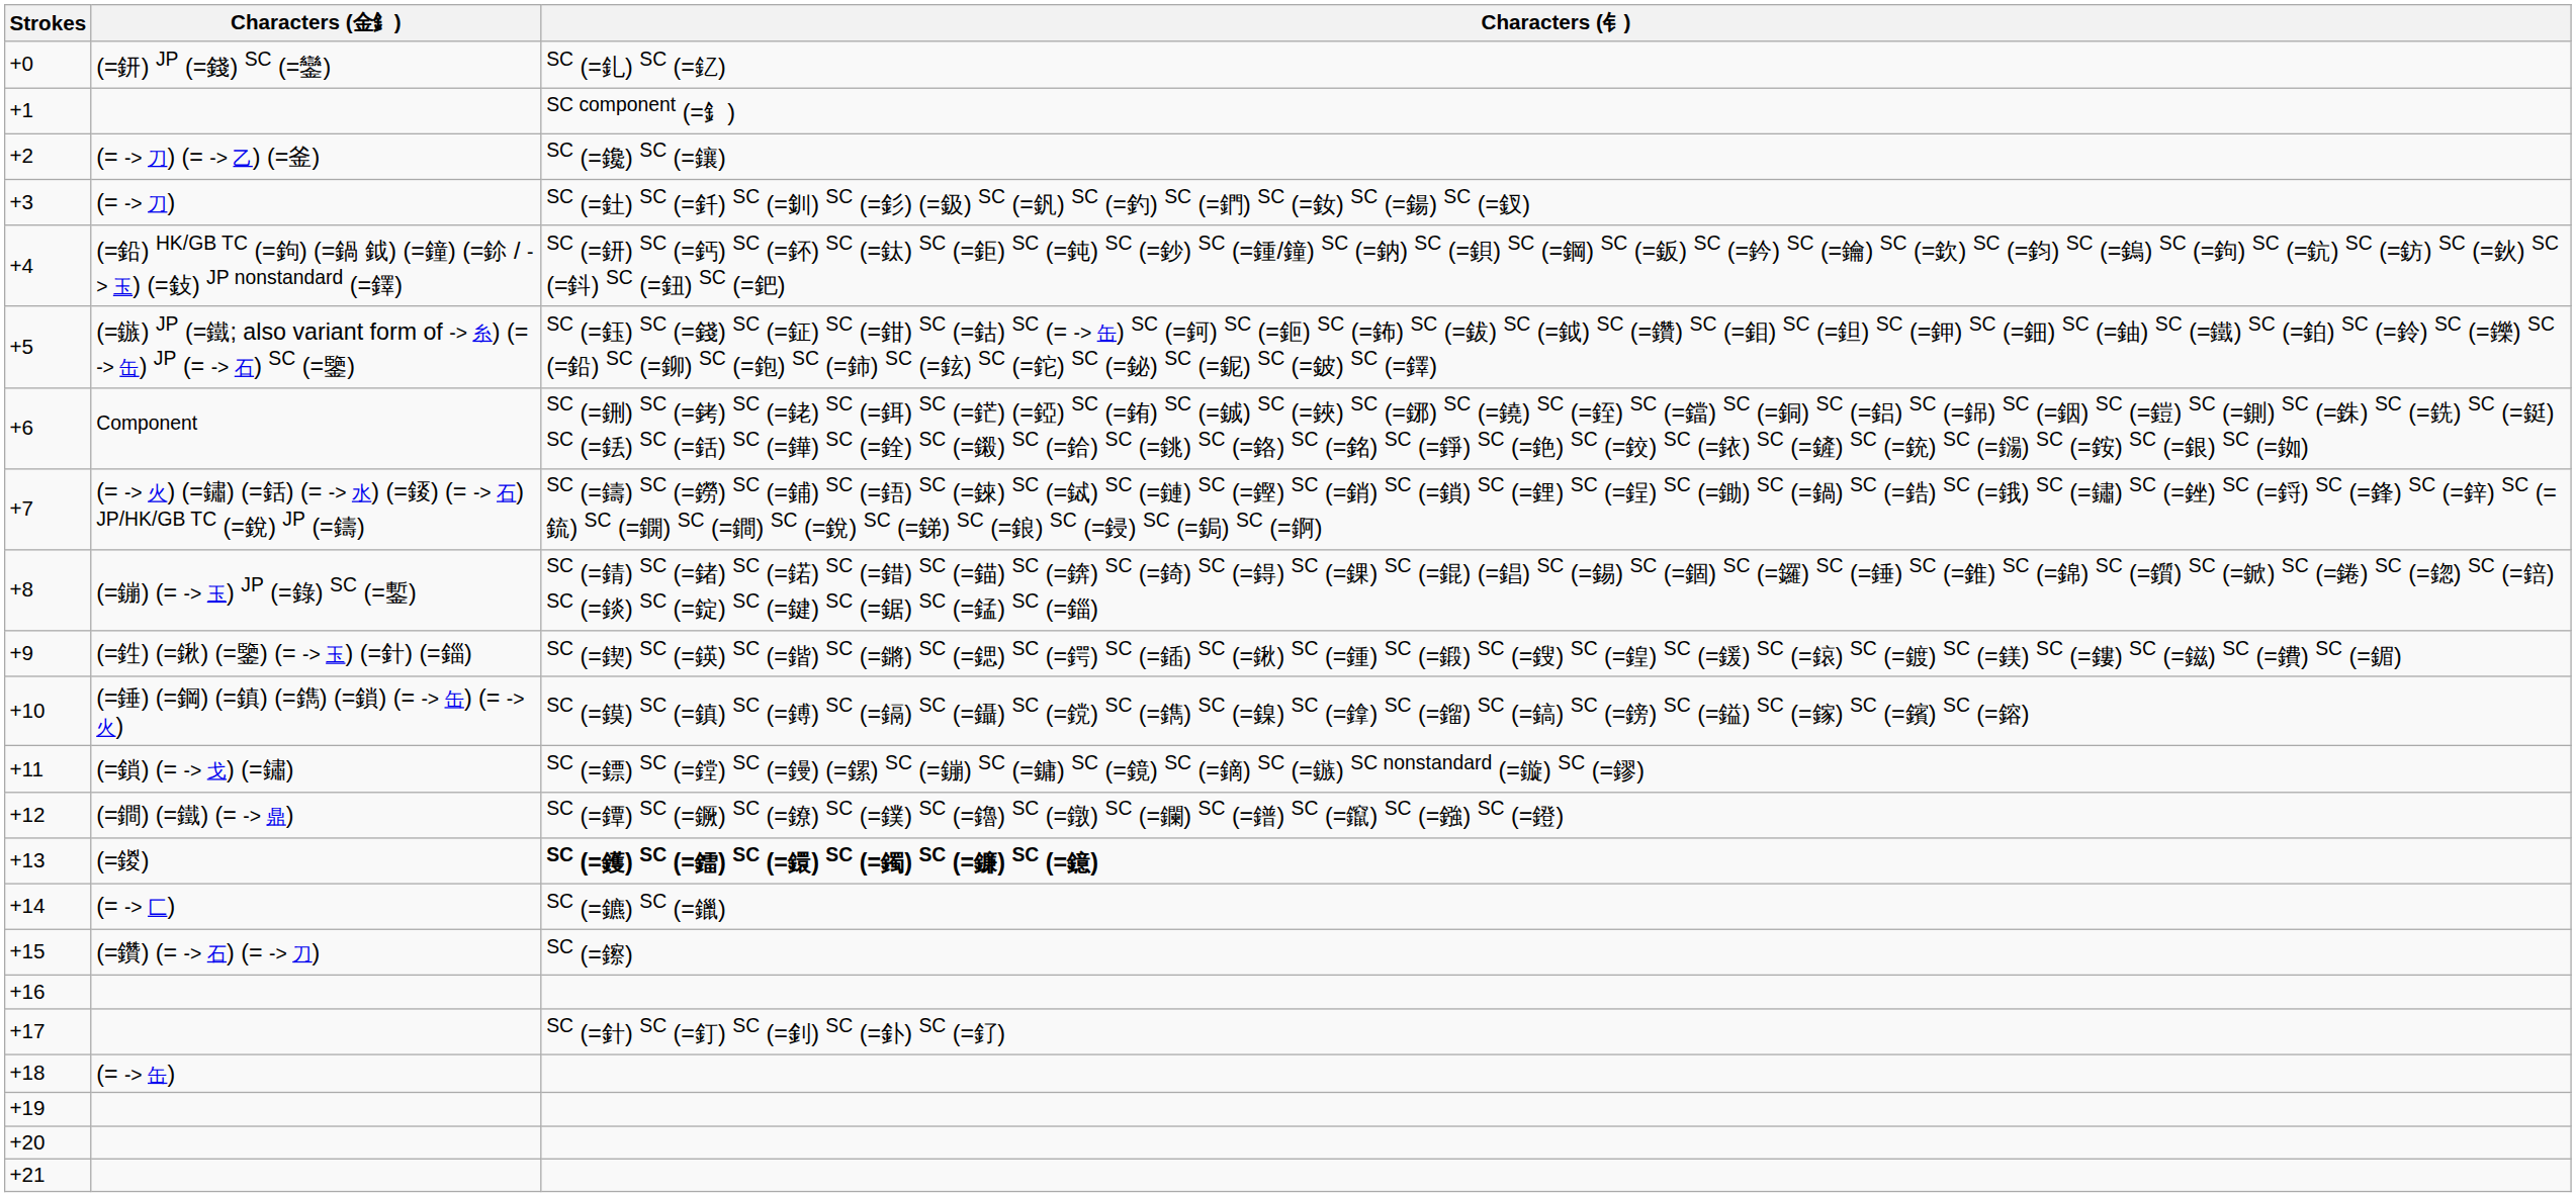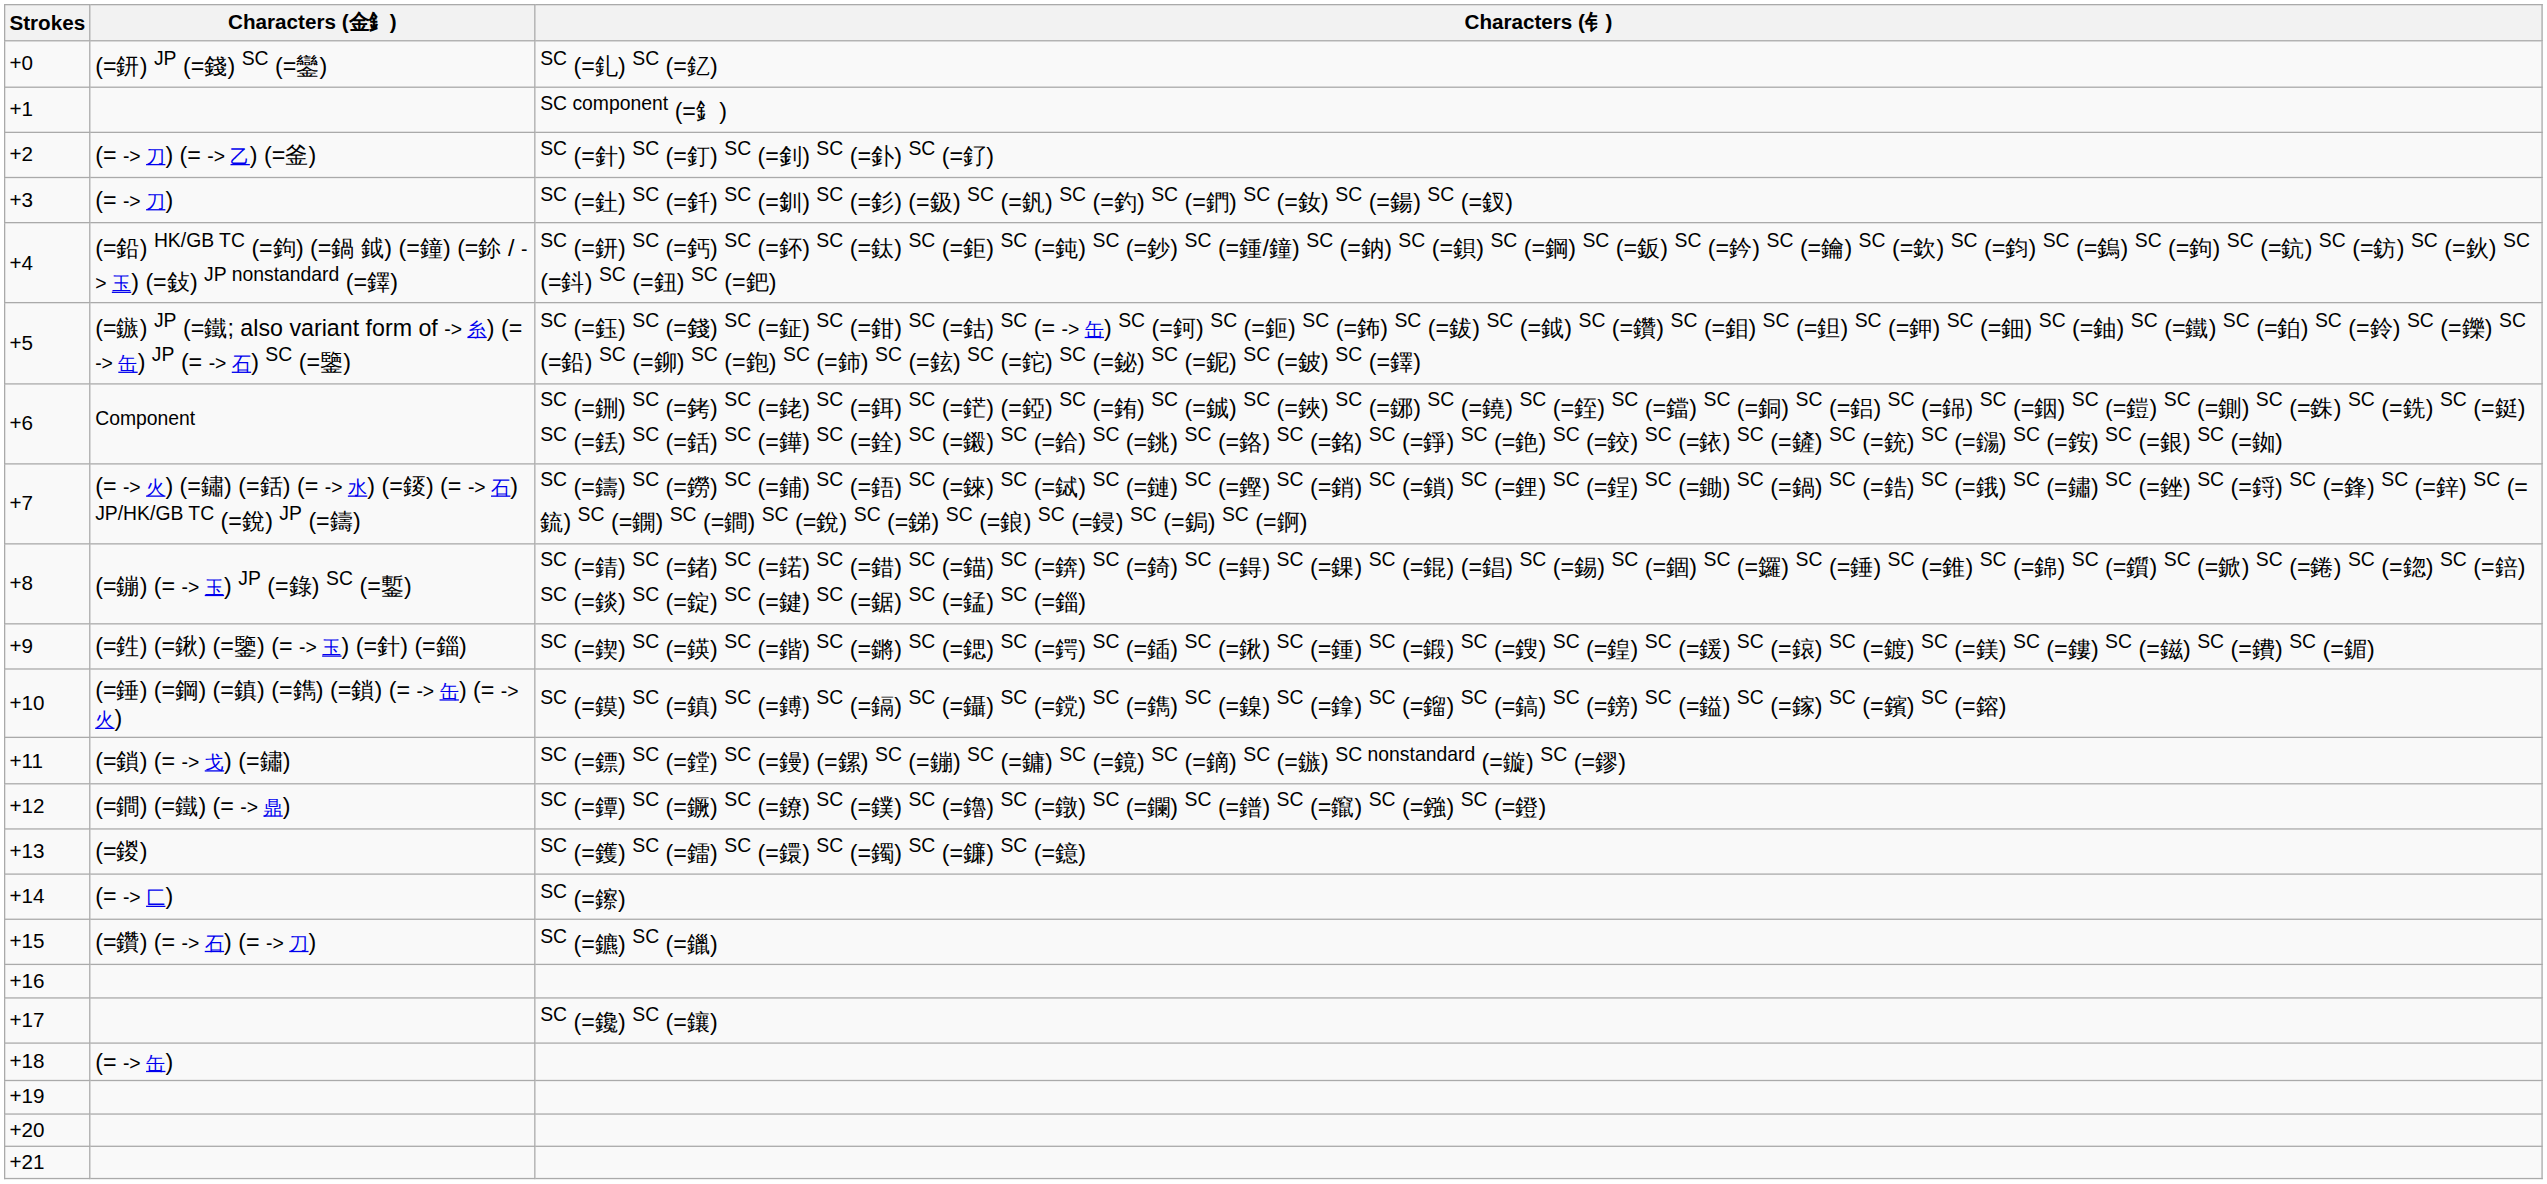 <table class="wikitable">
 <tr>
 <th>Strokes</th>
 <th>Characters (金釒)</th>
 <th>Characters (钅)</th>
 </tr>
 <tr>
 <td>+0</td>
 <td style="font-size: large;" lang="zh-Hant">                            (=鈃)                           <sup>JP</sup> (=錢) <sup>SC</sup> (=鑾)   </td>
 <td style="font-size: large;" lang="zh-Hans"><sup>SC</sup> (=釓) <sup>SC</sup> (=釔)</td>
 </tr>
 <tr>
 <td>+1</td>
 <td style="font-size: large;" lang="zh-Hant"> </td>
 <td style="font-size: large;" lang="zh-Hans"><sup>SC component</sup> (=釒)</td>
 </tr>
 <tr>
 <td>+2</td>
 <td style="font-size: large;" lang="zh-Hant">  (= <small>-> <a href='#'>刀</a></small>)           (= <small>-> <a href='#'>乙</a></small>)  (=釜) </td>
-<td style="font-size: large;" lang="zh-Hans"><sup>SC</sup> (=鑱) <sup>SC</sup> (=鑲)</td>
+<td style="font-size: large;" lang="zh-Hans"><sup>SC</sup> (=針) <sup>SC</sup> (=釘) <sup>SC</sup> (=釗) <sup>SC</sup> (=釙) <sup>SC</sup> (=釕)</td>
 </tr>
 <tr>
 <td>+3</td>
 <td style="font-size: large;" lang="zh-Hant">                          (= <small>-> <a href='#'>刀</a></small>)</td>
 <td style="font-size: large;" lang="zh-Hans"><sup>SC</sup> (=釷) <sup>SC</sup> (=釺) <sup>SC</sup> (=釧) <sup>SC</sup> (=釤)  (=鈒) <sup>SC</sup> (=釩) <sup>SC</sup> (=釣) <sup>SC</sup> (=鍆) <sup>SC</sup> (=釹) <sup>SC</sup> (=鍚) <sup>SC</sup> (=釵)</td>
 </tr>
 <tr>
 <td>+4</td>
 <td style="font-size: large;" lang="zh-Hant">           (=鉛)        <sup>HK/GB TC</sup> (=鉤)              (=鍋 鉞)       (=鐘)  (=鉩 /  <small>-> <a href='#'>玉</a></small>)          (=鈙) <sup>JP nonstandard</sup> (=鐸)</td>
 <td style="font-size: large;" lang="zh-Hans"><sup>SC</sup> (=鈃) <sup>SC</sup> (=鈣) <sup>SC</sup> (=鈈) <sup>SC</sup> (=鈦) <sup>SC</sup> (=鉅) <sup>SC</sup> (=鈍) <sup>SC</sup> (=鈔) <sup>SC</sup> (=鍾/鐘) <sup>SC</sup> (=鈉) <sup>SC</sup> (=鋇) <sup>SC</sup> (=鋼) <sup>SC</sup> (=鈑) <sup>SC</sup> (=鈐) <sup>SC</sup> (=鑰) <sup>SC</sup> (=欽) <sup>SC</sup> (=鈞) <sup>SC</sup> (=鎢) <sup>SC</sup> (=鉤) <sup>SC</sup> (=鈧) <sup>SC</sup> (=鈁) <sup>SC</sup> (=鈥) <sup>SC</sup> (=鈄) <sup>SC</sup> (=鈕) <sup>SC</sup> (=鈀)</td>
 </tr>
 <tr>
 <td>+5</td>
 <td style="font-size: large;" lang="zh-Hant">                       (=鏃) <sup>JP</sup> (=鐵; also variant form of  <small>-> <a href='#'>糸</a></small>)                               (= <small>-> <a href='#'>缶</a></small>)               <sup>JP</sup> (= <small>-> <a href='#'>石</a></small>)   <sup>SC</sup> (=鑒) </td>
 <td style="font-size: large;" lang="zh-Hans"><sup>SC</sup> (=鈺) <sup>SC</sup> (=錢) <sup>SC</sup> (=鉦) <sup>SC</sup> (=鉗) <sup>SC</sup> (=鈷) <sup>SC</sup> (= <small>-> <a href='#'>缶</a></small>) <sup>SC</sup> (=鈳) <sup>SC</sup> (=鉕) <sup>SC</sup> (=鈽) <sup>SC</sup> (=鈸) <sup>SC</sup> (=鉞) <sup>SC</sup> (=鑽) <sup>SC</sup> (=鉬) <sup>SC</sup> (=鉭) <sup>SC</sup> (=鉀) <sup>SC</sup> (=鈿) <sup>SC</sup> (=鈾) <sup>SC</sup> (=鐵) <sup>SC</sup> (=鉑) <sup>SC</sup> (=鈴) <sup>SC</sup> (=鑠) <sup>SC</sup> (=鉛) <sup>SC</sup> (=鉚) <sup>SC</sup> (=鉋) <sup>SC</sup> (=鈰) <sup>SC</sup> (=鉉) <sup>SC</sup> (=鉈) <sup>SC</sup> (=鉍) <sup>SC</sup> (=鈮) <sup>SC</sup> (=鈹) <sup>SC</sup> (=鐸)</td>
 </tr>
 <tr>
 <td>+6</td>
 <td style="font-size: large;" lang="zh-Hant"> <sup>Component</sup></td>
 <td style="font-size: large;" lang="zh-Hans"><sup>SC</sup> (=鉶) <sup>SC</sup> (=銬) <sup>SC</sup> (=銠) <sup>SC</sup> (=鉺) <sup>SC</sup> (=鋩)  (=錏) <sup>SC</sup> (=銪) <sup>SC</sup> (=鋮) <sup>SC</sup> (=鋏) <sup>SC</sup> (=鋣) <sup>SC</sup> (=鐃) <sup>SC</sup> (=銍) <sup>SC</sup> (=鐺) <sup>SC</sup> (=銅) <sup>SC</sup> (=鋁) <sup>SC</sup> (=銱) <sup>SC</sup> (=銦) <sup>SC</sup> (=鎧) <sup>SC</sup> (=鍘) <sup>SC</sup> (=銖) <sup>SC</sup> (=銑) <sup>SC</sup> (=鋌) <sup>SC</sup> (=銩) <sup>SC</sup> (=銛) <sup>SC</sup> (=鏵) <sup>SC</sup> (=銓) <sup>SC</sup> (=鎩) <sup>SC</sup> (=鉿) <sup>SC</sup> (=銚) <sup>SC</sup> (=鉻) <sup>SC</sup> (=銘) <sup>SC</sup> (=錚) <sup>SC</sup> (=銫) <sup>SC</sup> (=鉸) <sup>SC</sup> (=銥) <sup>SC</sup> (=鏟) <sup>SC</sup> (=銃) <sup>SC</sup> (=鐋) <sup>SC</sup> (=銨) <sup>SC</sup> (=銀) <sup>SC</sup> (=銣)</td>
 </tr>
 <tr>
 <td>+7</td>
 <td style="font-size: large;" lang="zh-Hant"> (= <small>-> <a href='#'>火</a></small>)        (=鏽)     (=銛)  (= <small>-> <a href='#'>水</a></small>)       (=錽)                        (= <small>-> <a href='#'>石</a></small>)                  <sup>JP/HK/GB TC</sup> (=銳)      <sup>JP</sup> (=鑄)   </td>
 <td style="font-size: large;" lang="zh-Hans"><sup>SC</sup> (=鑄) <sup>SC</sup> (=鐒) <sup>SC</sup> (=鋪) <sup>SC</sup> (=鋙) <sup>SC</sup> (=錸) <sup>SC</sup> (=鋱) <sup>SC</sup> (=鏈) <sup>SC</sup> (=鏗) <sup>SC</sup> (=銷) <sup>SC</sup> (=鎖) <sup>SC</sup> (=鋰) <sup>SC</sup> (=鋥) <sup>SC</sup> (=鋤) <sup>SC</sup> (=鍋) <sup>SC</sup> (=鋯) <sup>SC</sup> (=鋨) <sup>SC</sup> (=鏽) <sup>SC</sup> (=銼) <sup>SC</sup> (=鋝) <sup>SC</sup> (=鋒) <sup>SC</sup> (=鋅) <sup>SC</sup> (=鋶) <sup>SC</sup> (=鐦) <sup>SC</sup> (=鐧) <sup>SC</sup> (=銳) <sup>SC</sup> (=銻) <sup>SC</sup> (=鋃) <sup>SC</sup> (=鋟) <sup>SC</sup> (=鋦) <sup>SC</sup> (=錒)</td>
 </tr>
 <tr>
 <td>+8</td>
 <td style="font-size: large;" lang="zh-Hant">                      (=鏰)                                      (= <small>-> <a href='#'>玉</a></small>) <sup>JP</sup> (=錄)            <sup>SC</sup> (=鏨)         </td>
 <td style="font-size: large;" lang="zh-Hans"><sup>SC</sup> (=錆) <sup>SC</sup> (=鍺) <sup>SC</sup> (=鍩) <sup>SC</sup> (=錯) <sup>SC</sup> (=錨) <sup>SC</sup> (=錛) <sup>SC</sup> (=錡) <sup>SC</sup> (=鍀) <sup>SC</sup> (=錁) <sup>SC</sup> (=錕)  (=錩) <sup>SC</sup> (=錫) <sup>SC</sup> (=錮) <sup>SC</sup> (=鑼) <sup>SC</sup> (=錘) <sup>SC</sup> (=錐) <sup>SC</sup> (=錦) <sup>SC</sup> (=鑕) <sup>SC</sup> (=鍁) <sup>SC</sup> (=錈) <sup>SC</sup> (=鍃) <sup>SC</sup> (=錇) <sup>SC</sup> (=錟) <sup>SC</sup> (=錠) <sup>SC</sup> (=鍵) <sup>SC</sup> (=鋸) <sup>SC</sup> (=錳) <sup>SC</sup> (=錙)</td>
 </tr>
 <tr>
 <td>+9</td>
 <td style="font-size: large;" lang="zh-Hant">                         (=鉎)             (=鍬)         (=鑒)      (= <small>-> <a href='#'>玉</a></small>)     (=針)    (=錙)        </td>
 <td style="font-size: large;" lang="zh-Hans"><sup>SC</sup> (=鍥) <sup>SC</sup> (=鍈) <sup>SC</sup> (=鍇) <sup>SC</sup> (=鏘) <sup>SC</sup> (=鍶) <sup>SC</sup> (=鍔) <sup>SC</sup> (=鍤) <sup>SC</sup> (=鍬) <sup>SC</sup> (=鍾) <sup>SC</sup> (=鍛) <sup>SC</sup> (=鎪) <sup>SC</sup> (=鍠) <sup>SC</sup> (=鍰) <sup>SC</sup> (=鎄) <sup>SC</sup> (=鍍) <sup>SC</sup> (=鎂) <sup>SC</sup> (=鏤) <sup>SC</sup> (=鎡) <sup>SC</sup> (=鐨) <sup>SC</sup> (=鎇)</td>
 </tr>
 <tr>
 <td>+10</td>
 <td style="font-size: large;" lang="zh-Hant">                   (=錘)       (=鋼)             (=鎮)            (=鐫)    (=鎖)  (= <small>-> <a href='#'>缶</a></small>)   (= <small>-> <a href='#'>火</a></small>) </td>
 <td style="font-size: large;" lang="zh-Hans"><sup>SC</sup> (=鏌) <sup>SC</sup> (=鎮) <sup>SC</sup> (=鎛) <sup>SC</sup> (=鎘) <sup>SC</sup> (=鑷) <sup>SC</sup> (=鎲) <sup>SC</sup> (=鐫) <sup>SC</sup> (=鎳) <sup>SC</sup> (=鎿) <sup>SC</sup> (=鎦) <sup>SC</sup> (=鎬) <sup>SC</sup> (=鎊) <sup>SC</sup> (=鎰) <sup>SC</sup> (=鎵) <sup>SC</sup> (=鑌) <sup>SC</sup> (=鎔)</td>
 </tr>
 <tr>
 <td>+11</td>
 <td style="font-size: large;" lang="zh-Hant">   (=鎖)                          (= <small>-> <a href='#'>戈</a></small>)            (=鏽)              </td>
 <td style="font-size: large;" lang="zh-Hans"><sup>SC</sup> (=鏢) <sup>SC</sup> (=鏜) <sup>SC</sup> (=鏝)  (=鏍) <sup>SC</sup> (=鏰) <sup>SC</sup> (=鏞) <sup>SC</sup> (=鏡) <sup>SC</sup> (=鏑) <sup>SC</sup> (=鏃) <sup>SC nonstandard</sup> (=鏇) <sup>SC</sup> (=鏐)</td>
 </tr>
 <tr>
 <td>+12</td>
 <td style="font-size: large;" lang="zh-Hant">                                   (=鐧)           (=鐵)    (= <small>-> <a href='#'>鼎</a></small>)    </td>
 <td style="font-size: large;" lang="zh-Hans"><sup>SC</sup> (=鐔) <sup>SC</sup> (=鐝) <sup>SC</sup> (=鐐) <sup>SC</sup> (=鏷) <sup>SC</sup> (=鑥) <sup>SC</sup> (=鐓) <sup>SC</sup> (=鑭) <sup>SC</sup> (=鐠) <sup>SC</sup> (=鑹) <sup>SC</sup> (=鏹) <sup>SC</sup> (=鐙)</td>
 </tr>
 <tr>
 <td>+13</td>
 <td style="font-size: large;" lang="zh-Hant">                          (=鍐)</td>
-<td style="font-size: large;" lang="zh-Hans"><strong><sup>SC</sup> (=鑊) <sup>SC</sup> (=鐳) <sup>SC</sup> (=鐶) <sup>SC</sup> (=鐲) <sup>SC</sup> (=鐮) <sup>SC</sup> (=鐿)</strong></td>
+<td style="font-size: large;" lang="zh-Hans"><sup>SC</sup> (=鑊) <sup>SC</sup> (=鐳) <sup>SC</sup> (=鐶) <sup>SC</sup> (=鐲) <sup>SC</sup> (=鐮) <sup>SC</sup> (=鐿)</td>
 </tr>
 <tr>
 <td>+14</td>
 <td style="font-size: large;" lang="zh-Hant">             (= <small>-> <a href='#'>匚</a></small>)       </td>
-<td style="font-size: large;" lang="zh-Hans"><sup>SC</sup> (=鑣) <sup>SC</sup> (=鑞)</td>
+<td style="font-size: large;" lang="zh-Hans"><sup>SC</sup> (=鑔)</td>
 </tr>
 <tr>
 <td>+15</td>
 <td style="font-size: large;" lang="zh-Hant">      (=鑽)  (= <small>-> <a href='#'>石</a></small>)          (= <small>-> <a href='#'>刀</a></small>)  </td>
-<td style="font-size: large;" lang="zh-Hans"><sup>SC</sup> (=鑔)</td>
+<td style="font-size: large;" lang="zh-Hans"><sup>SC</sup> (=鑣) <sup>SC</sup> (=鑞)</td>
 </tr>
 <tr>
 <td>+16</td>
 <td style="font-size: large;" lang="zh-Hant">    </td>
 <td style="font-size: large;" lang="zh-Hans"></td>
 </tr>
 <tr>
 <td>+17</td>
 <td style="font-size: large;" lang="zh-Hant">      </td>
-<td style="font-size: large;" lang="zh-Hans"><sup>SC</sup> (=針) <sup>SC</sup> (=釘) <sup>SC</sup> (=釗) <sup>SC</sup> (=釙) <sup>SC</sup> (=釕)</td>
+<td style="font-size: large;" lang="zh-Hans"><sup>SC</sup> (=鑱) <sup>SC</sup> (=鑲)</td>
 </tr>
 <tr>
 <td>+18</td>
 <td style="font-size: large;" lang="zh-Hant">  (= <small>-> <a href='#'>缶</a></small>)     </td>
 <td style="font-size: large;" lang="zh-Hans"></td>
 </tr>
 <tr>
 <td>+19</td>
 <td style="font-size: large;" lang="zh-Hant">    </td>
 <td style="font-size: large;" lang="zh-Hans"></td>
 </tr>
 <tr>
 <td>+20</td>
 <td style="font-size: large;" lang="zh-Hant">  </td>
 <td style="font-size: large;" lang="zh-Hans"></td>
 </tr>
 <tr>
 <td>+21</td>
 <td style="font-size: large;" lang="zh-Hant"> </td>
 <td style="font-size: large;" lang="zh-Hans"></td>
 </tr>
 </table>
